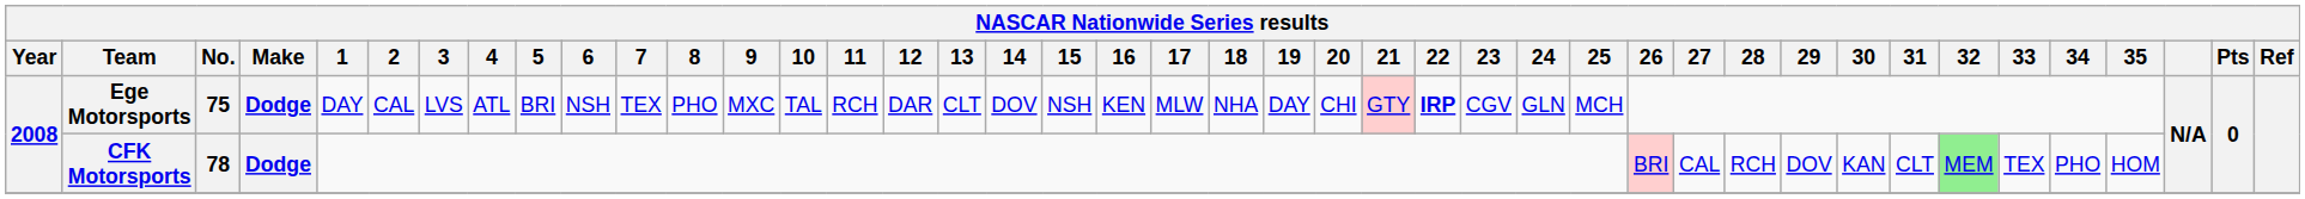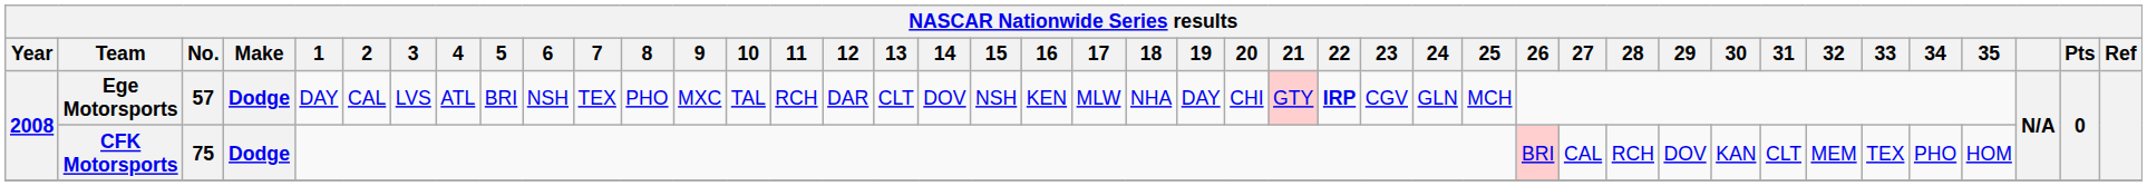 <table class="wikitable" style="text-align:center; font-size:75%">
 <tr>
 <th colspan=42><a href='#'>NASCAR Nationwide Series</a> results</th>
 </tr>
 <tr>
 <th>Year</th>
 <th>Team</th>
 <th>No.</th>
 <th>Make</th>
 <th>1</th>
 <th>2</th>
 <th>3</th>
 <th>4</th>
 <th>5</th>
 <th>6</th>
 <th>7</th>
 <th>8</th>
 <th>9</th>
 <th>10</th>
 <th>11</th>
 <th>12</th>
 <th>13</th>
 <th>14</th>
 <th>15</th>
 <th>16</th>
 <th>17</th>
 <th>18</th>
 <th>19</th>
 <th>20</th>
 <th>21</th>
 <th>22</th>
 <th>23</th>
 <th>24</th>
 <th>25</th>
 <th>26</th>
 <th>27</th>
 <th>28</th>
 <th>29</th>
 <th>30</th>
 <th>31</th>
 <th>32</th>
 <th>33</th>
 <th>34</th>
 <th>35</th>
 <th></th>
 <th>Pts</th>
 <th>Ref</th>
 </tr>
 <tr>
 <th rowspan=2><a href='#'>2008</a></th>
 <th>Ege Motorsports</th>
-<th>75</th>
+<th>57</th>
 <th><a href='#'>Dodge</a></th>
 <td><a href='#'>DAY</a></td>
 <td><a href='#'>CAL</a></td>
 <td><a href='#'>LVS</a></td>
 <td><a href='#'>ATL</a></td>
 <td><a href='#'>BRI</a></td>
 <td><a href='#'>NSH</a></td>
 <td><a href='#'>TEX</a></td>
 <td><a href='#'>PHO</a></td>
 <td><a href='#'>MXC</a></td>
 <td><a href='#'>TAL</a></td>
 <td><a href='#'>RCH</a></td>
 <td><a href='#'>DAR</a></td>
 <td><a href='#'>CLT</a></td>
 <td><a href='#'>DOV</a></td>
 <td><a href='#'>NSH</a></td>
 <td><a href='#'>KEN</a></td>
 <td><a href='#'>MLW</a></td>
 <td><a href='#'>NHA</a></td>
 <td><a href='#'>DAY</a></td>
 <td><a href='#'>CHI</a></td>
 <td style="background:#FFCFCF;"><a href='#'>GTY</a><br></td>
 <td><strong><a href='#'>IRP</a></strong></td>
 <td><a href='#'>CGV</a></td>
 <td><a href='#'>GLN</a></td>
 <td><a href='#'>MCH</a></td>
 <td colspan=10></td>
 <th rowspan=2>N/A</th>
 <th rowspan=2>0</th>
 <th rowspan=2></th>
 </tr>
 <tr>
 <th><a href='#'>CFK Motorsports</a></th>
-<th>78</th>
+<th>75</th>
 <th><a href='#'>Dodge</a></th>
 <td colspan=25></td>
 <td style="background:#FFCFCF;"><a href='#'>BRI</a><br></td>
 <td><a href='#'>CAL</a></td>
 <td><a href='#'>RCH</a></td>
 <td><a href='#'>DOV</a></td>
 <td><a href='#'>KAN</a></td>
 <td><a href='#'>CLT</a></td>
-<td style="background: lightgreen;"><a href='#'>MEM</a></td>
+<td><a href='#'>MEM</a></td>
 <td><a href='#'>TEX</a></td>
 <td><a href='#'>PHO</a></td>
 <td><a href='#'>HOM</a></td>
 </tr>
 <tr>
 </tr>
 </table>
